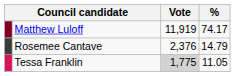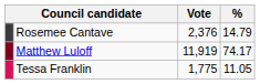 <table class="wikitable">
 <tr>
 <th bgcolor="#DDDDFF" width="230px" colspan="2">Council candidate</th>
 <th bgcolor="#DDDDFF" width="50px">Vote</th>
 <th bgcolor="#DDDDFF" width="30px">%</th>
+</tr>
+<tr>
+<td style="background-color:#3B3B3B;"></td>
+<td style="text-align:left;">Rosemee Cantave</td>
+<td style="text-align:right;">2,376</td>
+<td style="text-align:right;">14.79</td>
 </tr>
 <tr>
 <td style="background-color:#800020;"></td>
 <td style="text-align:left;"><a href='#'>Matthew Luloff</a></td>
 <td style="text-align:right;">11,919</td>
 <td style="text-align:right;">74.17</td>
 </tr>
 <tr>
-<td style="background-color:#3B3B3B;"></td>
-<td style="text-align:left;">Rosemee Cantave</td>
-<td style="text-align:right;">2,376</td>
-<td style="text-align:right;">14.79</td>
-</tr>
-<tr>
 <td style="background-color:#d81159;"></td>
 <td style="text-align:left;">Tessa Franklin</td>
-<td style="background: lightgrey; text-align:right;">1,775</td>
+<td style="text-align:right;">1,775</td>
 <td style="text-align:right;">11.05</td>
 </tr>
 </table>
